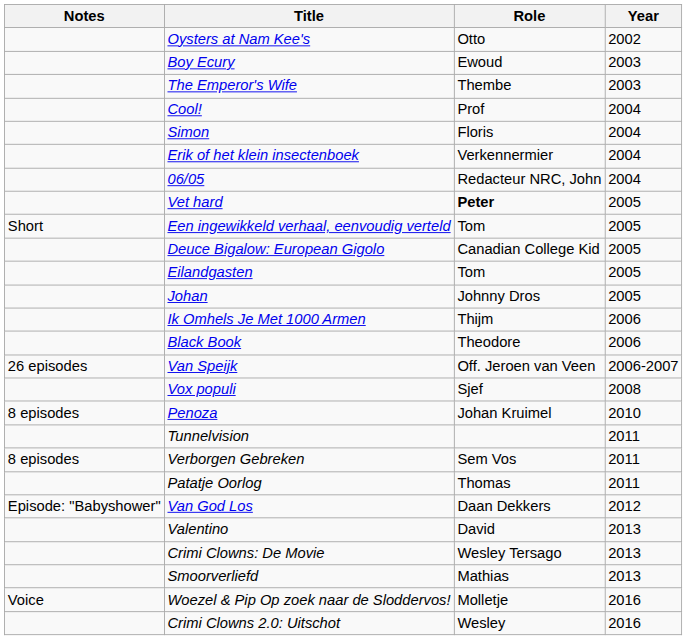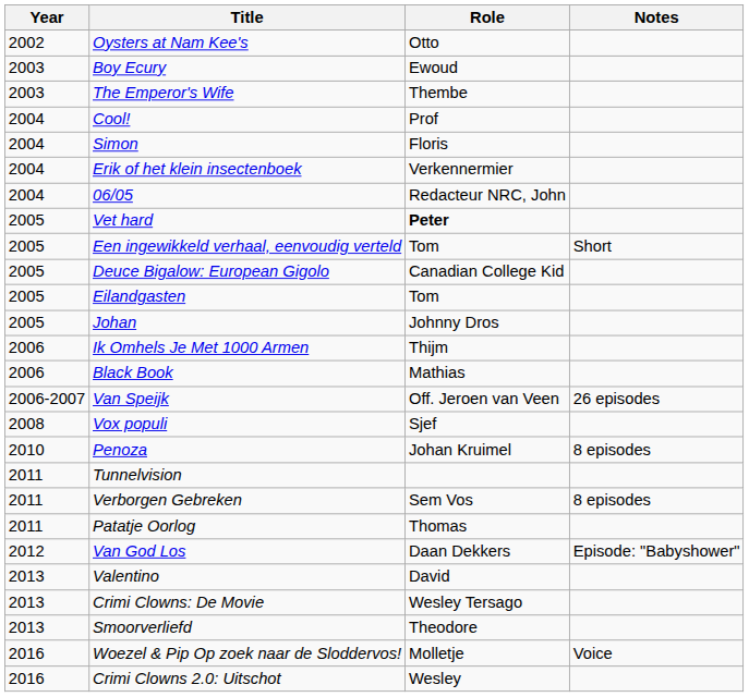 <table class="wikitable">
 <tr>
-<th>Notes</th>
+<th>Year</th>
 <th>Title</th>
 <th>Role</th>
-<th>Year</th>
+<th>Notes</th>
 </tr>
 <tr>
-<td></td>
+<td>2002</td>
 <td><em><a href='#'>Oysters at Nam Kee's</a></em></td>
 <td>Otto</td>
-<td>2002</td>
+<td></td>
 </tr>
 <tr>
-<td></td>
+<td>2003</td>
 <td><em><a href='#'>Boy Ecury</a></em></td>
 <td>Ewoud</td>
-<td>2003</td>
+<td></td>
 </tr>
 <tr>
-<td></td>
+<td>2003</td>
 <td><em><a href='#'>The Emperor's Wife</a></em></td>
 <td>Thembe</td>
-<td>2003</td>
+<td></td>
 </tr>
 <tr>
-<td></td>
+<td>2004</td>
 <td><em><a href='#'>Cool!</a></em></td>
 <td>Prof</td>
-<td>2004</td>
+<td></td>
 </tr>
 <tr>
-<td></td>
+<td>2004</td>
 <td><em><a href='#'>Simon</a></em></td>
 <td>Floris</td>
-<td>2004</td>
+<td></td>
 </tr>
 <tr>
-<td></td>
+<td>2004</td>
 <td><em><a href='#'>Erik of het klein insectenboek</a></em></td>
 <td>Verkennermier</td>
-<td>2004</td>
+<td></td>
 </tr>
 <tr>
-<td></td>
+<td>2004</td>
 <td><em><a href='#'>06/05</a></em></td>
 <td>Redacteur NRC, John</td>
-<td>2004</td>
+<td></td>
 </tr>
 <tr>
-<td></td>
+<td>2005</td>
 <td><em><a href='#'>Vet hard</a></em></td>
 <td><strong>Peter</strong></td>
-<td>2005</td>
+<td></td>
 </tr>
 <tr>
-<td>Short</td>
+<td>2005</td>
 <td><em><a href='#'>Een ingewikkeld verhaal, eenvoudig verteld</a></em></td>
 <td>Tom</td>
-<td>2005</td>
+<td>Short</td>
 </tr>
 <tr>
-<td></td>
+<td>2005</td>
 <td><em><a href='#'>Deuce Bigalow: European Gigolo</a></em></td>
 <td>Canadian College Kid</td>
-<td>2005</td>
+<td></td>
 </tr>
 <tr>
-<td></td>
+<td>2005</td>
 <td><em><a href='#'>Eilandgasten</a></em></td>
 <td>Tom</td>
-<td>2005</td>
+<td></td>
 </tr>
 <tr>
-<td></td>
+<td>2005</td>
 <td><em><a href='#'>Johan</a></em></td>
 <td>Johnny Dros</td>
-<td>2005</td>
+<td></td>
 </tr>
 <tr>
-<td></td>
+<td>2006</td>
 <td><em><a href='#'>Ik Omhels Je Met 1000 Armen</a></em></td>
 <td>Thijm</td>
-<td>2006</td>
+<td></td>
 </tr>
 <tr>
+<td>2006</td>
+<td><em><a href='#'>Black Book</a></em></td>
+<td>Mathias</td>
 <td></td>
-<td><em><a href='#'>Black Book</a></em></td>
-<td>Theodore</td>
-<td>2006</td>
 </tr>
 <tr>
-<td>26 episodes</td>
+<td>2006-2007</td>
 <td><em><a href='#'>Van Speijk</a></em></td>
 <td>Off. Jeroen van Veen</td>
-<td>2006-2007</td>
+<td>26 episodes</td>
 </tr>
 <tr>
-<td></td>
+<td>2008</td>
 <td><em><a href='#'>Vox populi</a></em></td>
 <td>Sjef</td>
-<td>2008</td>
+<td></td>
 </tr>
 <tr>
-<td>8 episodes</td>
+<td>2010</td>
 <td><em><a href='#'>Penoza</a></em></td>
 <td>Johan Kruimel</td>
-<td>2010</td>
+<td>8 episodes</td>
 </tr>
 <tr>
-<td></td>
+<td>2011</td>
 <td><em>Tunnelvision</em></td>
 <td></td>
-<td>2011</td>
+<td></td>
 </tr>
 <tr>
-<td>8 episodes</td>
+<td>2011</td>
 <td><em>Verborgen Gebreken</em></td>
 <td>Sem Vos</td>
-<td>2011</td>
+<td>8 episodes</td>
 </tr>
 <tr>
-<td></td>
+<td>2011</td>
 <td><em>Patatje Oorlog</em></td>
 <td>Thomas</td>
-<td>2011</td>
+<td></td>
 </tr>
 <tr>
-<td>Episode: "Babyshower"</td>
+<td>2012</td>
 <td><em><a href='#'>Van God Los</a></em></td>
 <td>Daan Dekkers</td>
-<td>2012</td>
+<td>Episode: "Babyshower"</td>
 </tr>
 <tr>
-<td></td>
+<td>2013</td>
 <td><em>Valentino</em></td>
 <td>David</td>
-<td>2013</td>
+<td></td>
 </tr>
 <tr>
-<td></td>
+<td>2013</td>
 <td><em>Crimi Clowns: De Movie</em></td>
 <td>Wesley Tersago</td>
-<td>2013</td>
+<td></td>
 </tr>
 <tr>
+<td>2013</td>
+<td><em>Smoorverliefd</em></td>
+<td>Theodore</td>
 <td></td>
-<td><em>Smoorverliefd</em></td>
-<td>Mathias</td>
-<td>2013</td>
 </tr>
 <tr>
-<td>Voice</td>
+<td>2016</td>
 <td><em>Woezel & Pip Op zoek naar de Sloddervos!</em></td>
 <td>Molletje</td>
-<td>2016</td>
+<td>Voice</td>
 </tr>
 <tr>
-<td></td>
+<td>2016</td>
 <td><em>Crimi Clowns 2.0: Uitschot</em></td>
 <td>Wesley</td>
-<td>2016</td>
+<td></td>
 </tr>
 </table>
